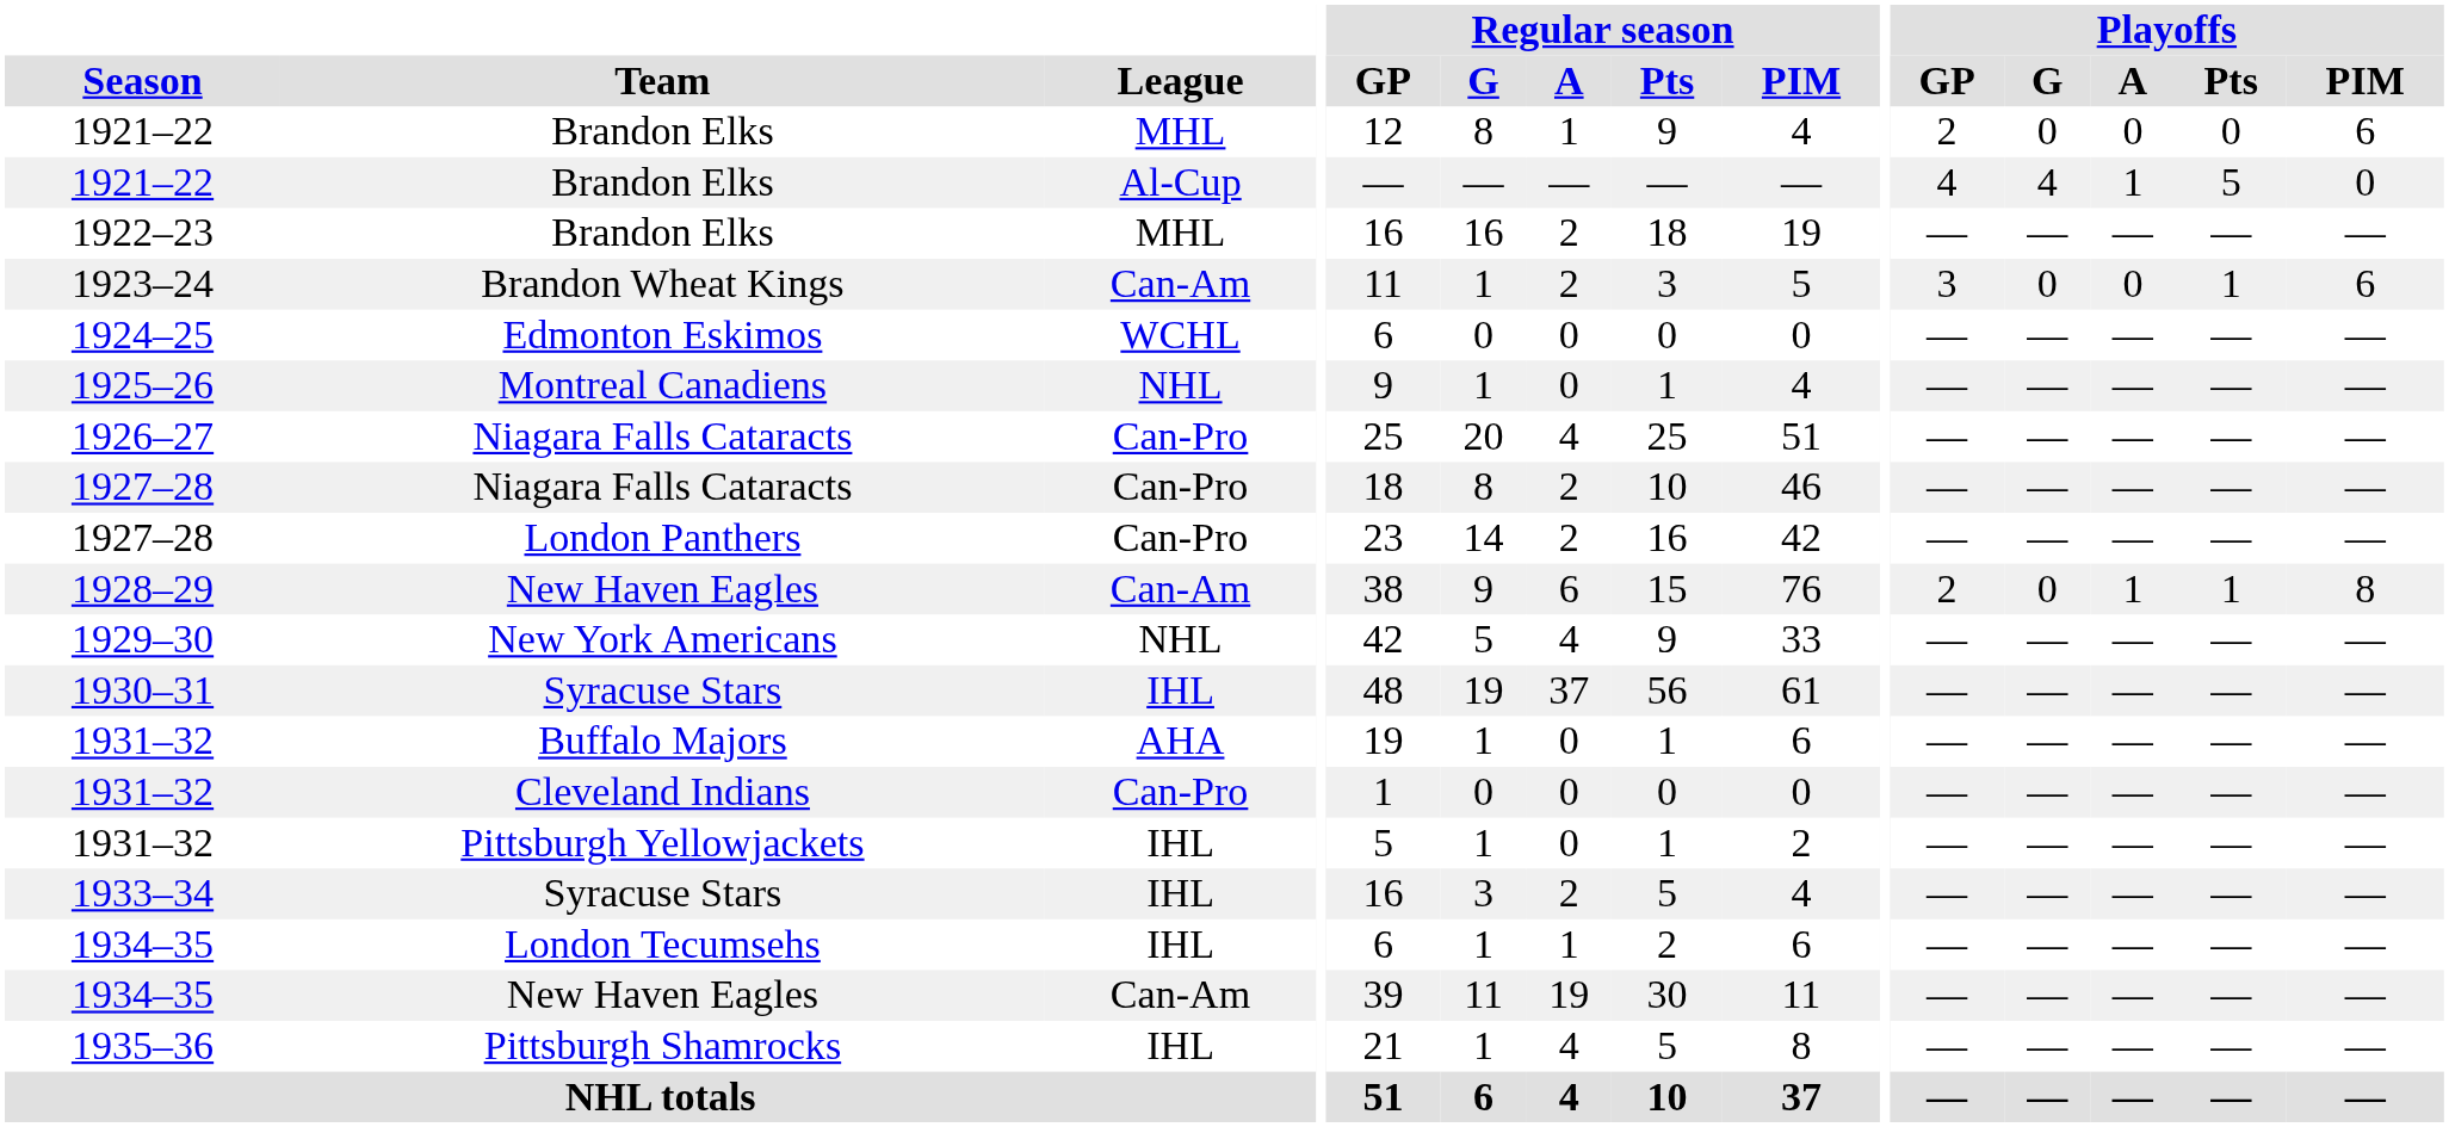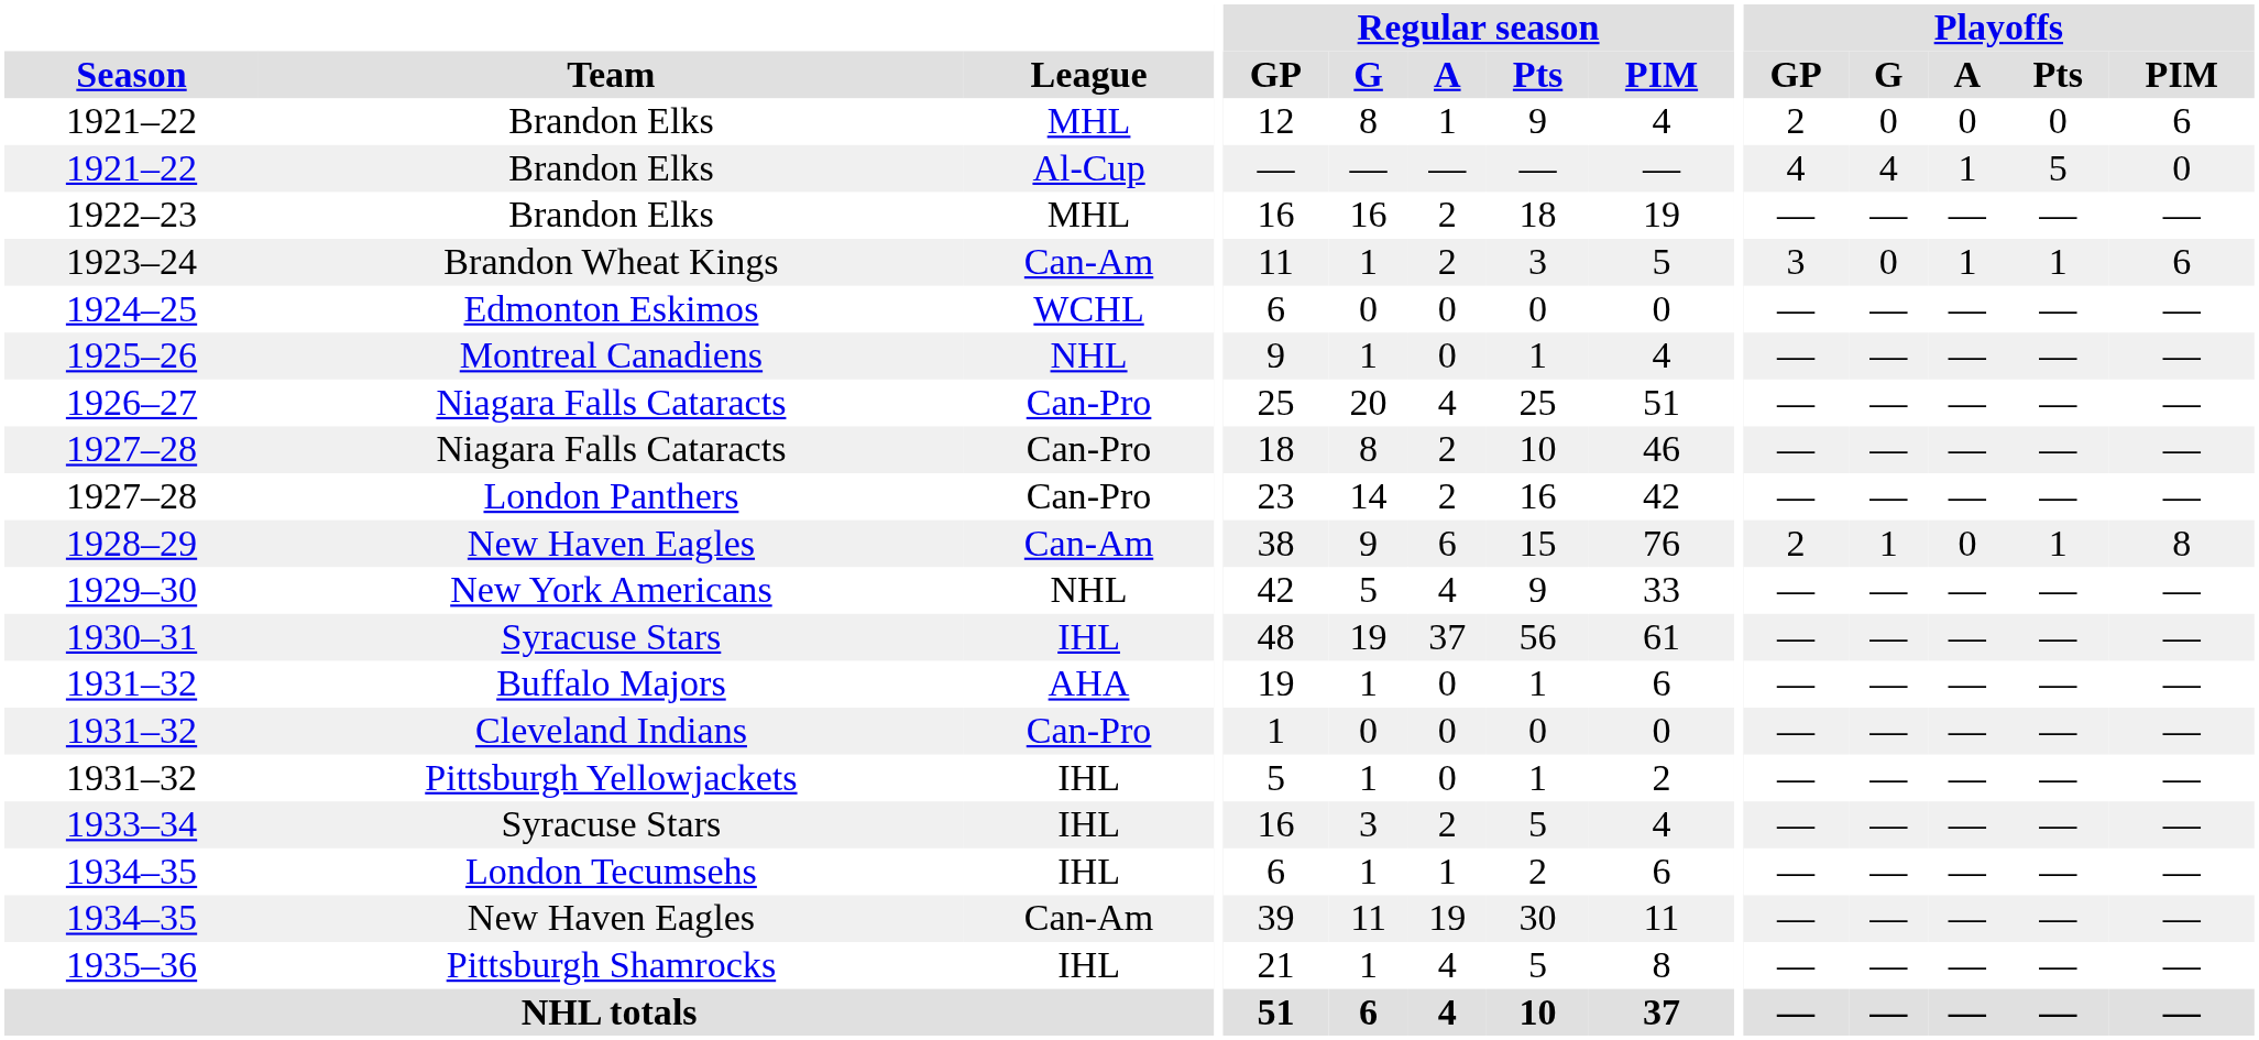 <table border="0" cellpadding="1" cellspacing="0" style="text-align:center; width:60em">
 <tr bgcolor="#e0e0e0">
 <th colspan="3" bgcolor="#ffffff"></th>
 <th rowspan="100" bgcolor="#ffffff"></th>
 <th colspan="5"><a href='#'>Regular season</a></th>
 <th rowspan="100" bgcolor="#ffffff"></th>
 <th colspan="5"><a href='#'>Playoffs</a></th>
 </tr>
 <tr bgcolor="#e0e0e0">
 <th><a href='#'>Season</a></th>
 <th>Team</th>
 <th>League</th>
 <th>GP</th>
 <th><a href='#'>G</a></th>
 <th><a href='#'>A</a></th>
 <th><a href='#'>Pts</a></th>
 <th><a href='#'>PIM</a></th>
 <th>GP</th>
 <th>G</th>
 <th>A</th>
 <th>Pts</th>
 <th>PIM</th>
 </tr>
 <tr>
 <td>1921–22</td>
 <td>Brandon Elks</td>
 <td><a href='#'>MHL</a></td>
 <td>12</td>
 <td>8</td>
 <td>1</td>
 <td>9</td>
 <td>4</td>
 <td>2</td>
 <td>0</td>
 <td>0</td>
 <td>0</td>
 <td>6</td>
 </tr>
 <tr bgcolor="#f0f0f0">
 <td><a href='#'>1921–22</a></td>
 <td>Brandon Elks</td>
 <td><a href='#'>Al-Cup</a></td>
 <td>—</td>
 <td>—</td>
 <td>—</td>
 <td>—</td>
 <td>—</td>
 <td>4</td>
 <td>4</td>
 <td>1</td>
 <td>5</td>
 <td>0</td>
 </tr>
 <tr>
 <td>1922–23</td>
 <td>Brandon Elks</td>
 <td>MHL</td>
 <td>16</td>
 <td>16</td>
 <td>2</td>
 <td>18</td>
 <td>19</td>
 <td>—</td>
 <td>—</td>
 <td>—</td>
 <td>—</td>
 <td>—</td>
 </tr>
 <tr bgcolor="#f0f0f0">
 <td>1923–24</td>
 <td>Brandon Wheat Kings</td>
 <td><a href='#'>Can-Am</a></td>
 <td>11</td>
 <td>1</td>
 <td>2</td>
 <td>3</td>
 <td>5</td>
 <td>3</td>
 <td>0</td>
-<td>0</td>
+<td>1</td>
 <td>1</td>
 <td>6</td>
 </tr>
 <tr>
 <td><a href='#'>1924–25</a></td>
 <td><a href='#'>Edmonton Eskimos</a></td>
 <td><a href='#'>WCHL</a></td>
 <td>6</td>
 <td>0</td>
 <td>0</td>
 <td>0</td>
 <td>0</td>
 <td>—</td>
 <td>—</td>
 <td>—</td>
 <td>—</td>
 <td>—</td>
 </tr>
 <tr bgcolor="#f0f0f0">
 <td><a href='#'>1925–26</a></td>
 <td><a href='#'>Montreal Canadiens</a></td>
 <td><a href='#'>NHL</a></td>
 <td>9</td>
 <td>1</td>
 <td>0</td>
 <td>1</td>
 <td>4</td>
 <td>—</td>
 <td>—</td>
 <td>—</td>
 <td>—</td>
 <td>—</td>
 </tr>
 <tr>
 <td><a href='#'>1926–27</a></td>
 <td><a href='#'>Niagara Falls Cataracts</a></td>
 <td><a href='#'>Can-Pro</a></td>
 <td>25</td>
 <td>20</td>
 <td>4</td>
 <td>25</td>
 <td>51</td>
 <td>—</td>
 <td>—</td>
 <td>—</td>
 <td>—</td>
 <td>—</td>
 </tr>
 <tr bgcolor="#f0f0f0">
 <td><a href='#'>1927–28</a></td>
 <td>Niagara Falls Cataracts</td>
 <td>Can-Pro</td>
 <td>18</td>
 <td>8</td>
 <td>2</td>
 <td>10</td>
 <td>46</td>
 <td>—</td>
 <td>—</td>
 <td>—</td>
 <td>—</td>
 <td>—</td>
 </tr>
 <tr>
 <td>1927–28</td>
 <td><a href='#'>London Panthers</a></td>
 <td>Can-Pro</td>
 <td>23</td>
 <td>14</td>
 <td>2</td>
 <td>16</td>
 <td>42</td>
 <td>—</td>
 <td>—</td>
 <td>—</td>
 <td>—</td>
 <td>—</td>
 </tr>
 <tr bgcolor="#f0f0f0">
 <td><a href='#'>1928–29</a></td>
 <td><a href='#'>New Haven Eagles</a></td>
 <td><a href='#'>Can-Am</a></td>
 <td>38</td>
 <td>9</td>
 <td>6</td>
 <td>15</td>
 <td>76</td>
 <td>2</td>
+<td>1</td>
 <td>0</td>
-<td>1</td>
 <td>1</td>
 <td>8</td>
 </tr>
 <tr>
 <td><a href='#'>1929–30</a></td>
 <td><a href='#'>New York Americans</a></td>
 <td>NHL</td>
 <td>42</td>
 <td>5</td>
 <td>4</td>
 <td>9</td>
 <td>33</td>
 <td>—</td>
 <td>—</td>
 <td>—</td>
 <td>—</td>
 <td>—</td>
 </tr>
 <tr bgcolor="#f0f0f0">
 <td><a href='#'>1930–31</a></td>
 <td><a href='#'>Syracuse Stars</a></td>
 <td><a href='#'>IHL</a></td>
 <td>48</td>
 <td>19</td>
 <td>37</td>
 <td>56</td>
 <td>61</td>
 <td>—</td>
 <td>—</td>
 <td>—</td>
 <td>—</td>
 <td>—</td>
 </tr>
 <tr>
 <td><a href='#'>1931–32</a></td>
 <td><a href='#'>Buffalo Majors</a></td>
 <td><a href='#'>AHA</a></td>
 <td>19</td>
 <td>1</td>
 <td>0</td>
 <td>1</td>
 <td>6</td>
 <td>—</td>
 <td>—</td>
 <td>—</td>
 <td>—</td>
 <td>—</td>
 </tr>
 <tr bgcolor="#f0f0f0">
 <td><a href='#'>1931–32</a></td>
 <td><a href='#'>Cleveland Indians</a></td>
 <td><a href='#'>Can-Pro</a></td>
 <td>1</td>
 <td>0</td>
 <td>0</td>
 <td>0</td>
 <td>0</td>
 <td>—</td>
 <td>—</td>
 <td>—</td>
 <td>—</td>
 <td>—</td>
 </tr>
 <tr>
 <td>1931–32</td>
 <td><a href='#'>Pittsburgh Yellowjackets</a></td>
 <td>IHL</td>
 <td>5</td>
 <td>1</td>
 <td>0</td>
 <td>1</td>
 <td>2</td>
 <td>—</td>
 <td>—</td>
 <td>—</td>
 <td>—</td>
 <td>—</td>
 </tr>
 <tr bgcolor="#f0f0f0">
 <td><a href='#'>1933–34</a></td>
 <td>Syracuse Stars</td>
 <td>IHL</td>
 <td>16</td>
 <td>3</td>
 <td>2</td>
 <td>5</td>
 <td>4</td>
 <td>—</td>
 <td>—</td>
 <td>—</td>
 <td>—</td>
 <td>—</td>
 </tr>
 <tr>
 <td><a href='#'>1934–35</a></td>
 <td><a href='#'>London Tecumsehs</a></td>
 <td>IHL</td>
 <td>6</td>
 <td>1</td>
 <td>1</td>
 <td>2</td>
 <td>6</td>
 <td>—</td>
 <td>—</td>
 <td>—</td>
 <td>—</td>
 <td>—</td>
 </tr>
 <tr bgcolor="#f0f0f0">
 <td><a href='#'>1934–35</a></td>
 <td>New Haven Eagles</td>
 <td>Can-Am</td>
 <td>39</td>
 <td>11</td>
 <td>19</td>
 <td>30</td>
 <td>11</td>
 <td>—</td>
 <td>—</td>
 <td>—</td>
 <td>—</td>
 <td>—</td>
 </tr>
 <tr>
 <td><a href='#'>1935–36</a></td>
 <td><a href='#'>Pittsburgh Shamrocks</a></td>
 <td>IHL</td>
 <td>21</td>
 <td>1</td>
 <td>4</td>
 <td>5</td>
 <td>8</td>
 <td>—</td>
 <td>—</td>
 <td>—</td>
 <td>—</td>
 <td>—</td>
 </tr>
 <tr bgcolor="#e0e0e0">
 <th colspan="3">NHL totals</th>
 <th>51</th>
 <th>6</th>
 <th>4</th>
 <th>10</th>
 <th>37</th>
 <th>—</th>
 <th>—</th>
 <th>—</th>
 <th>—</th>
 <th>—</th>
 </tr>
 </table>
